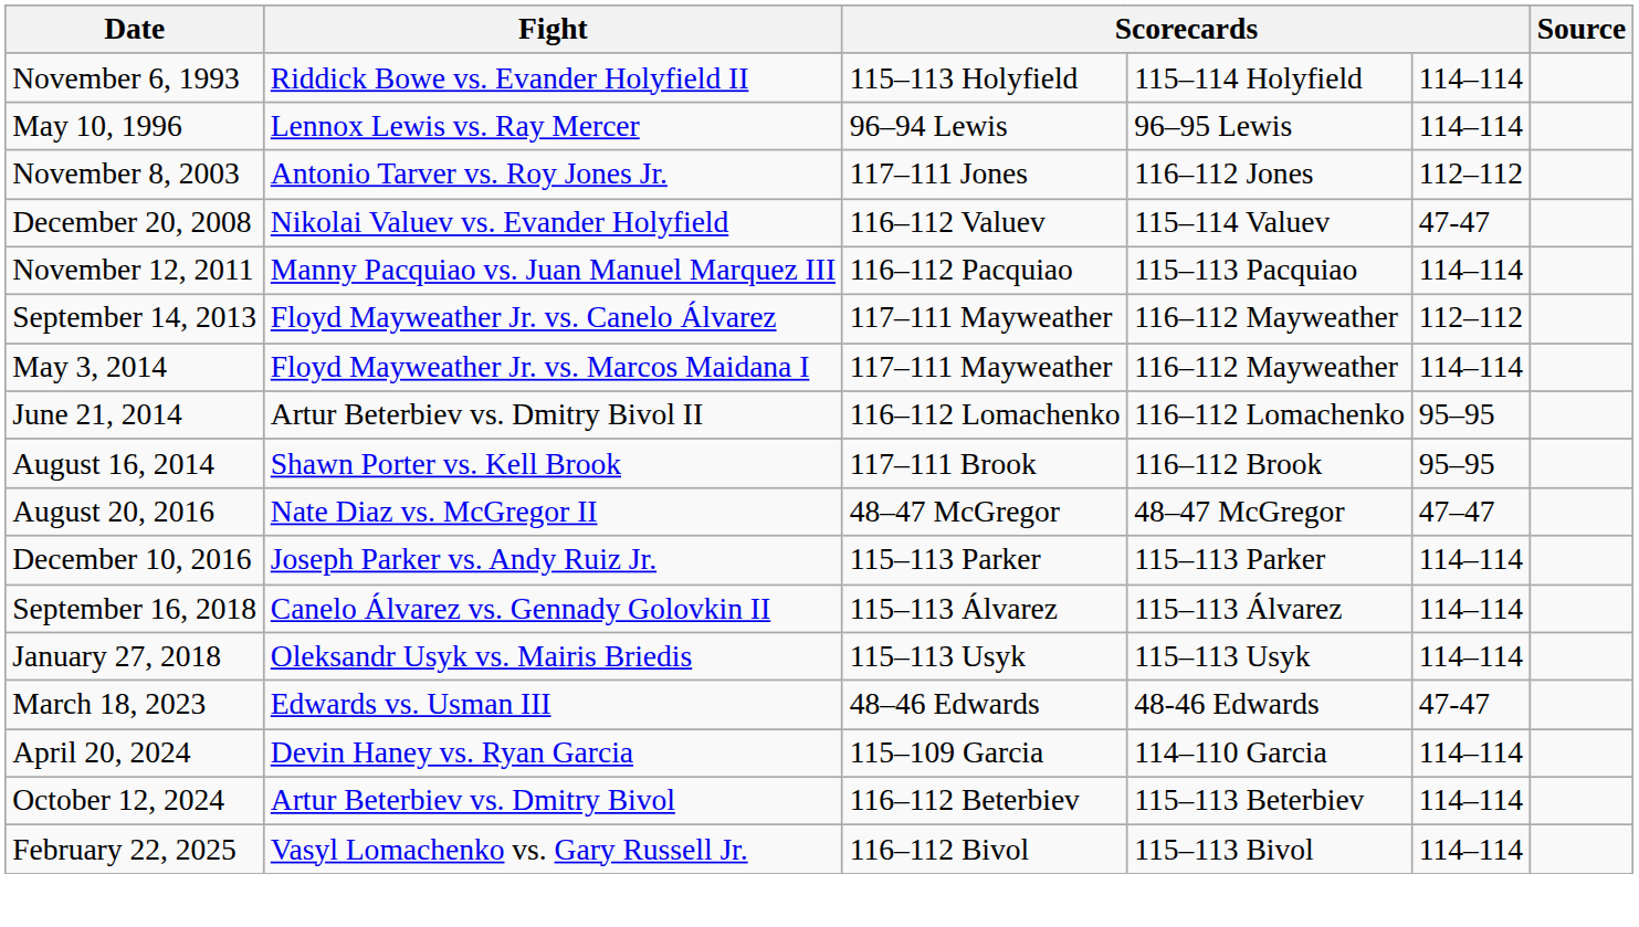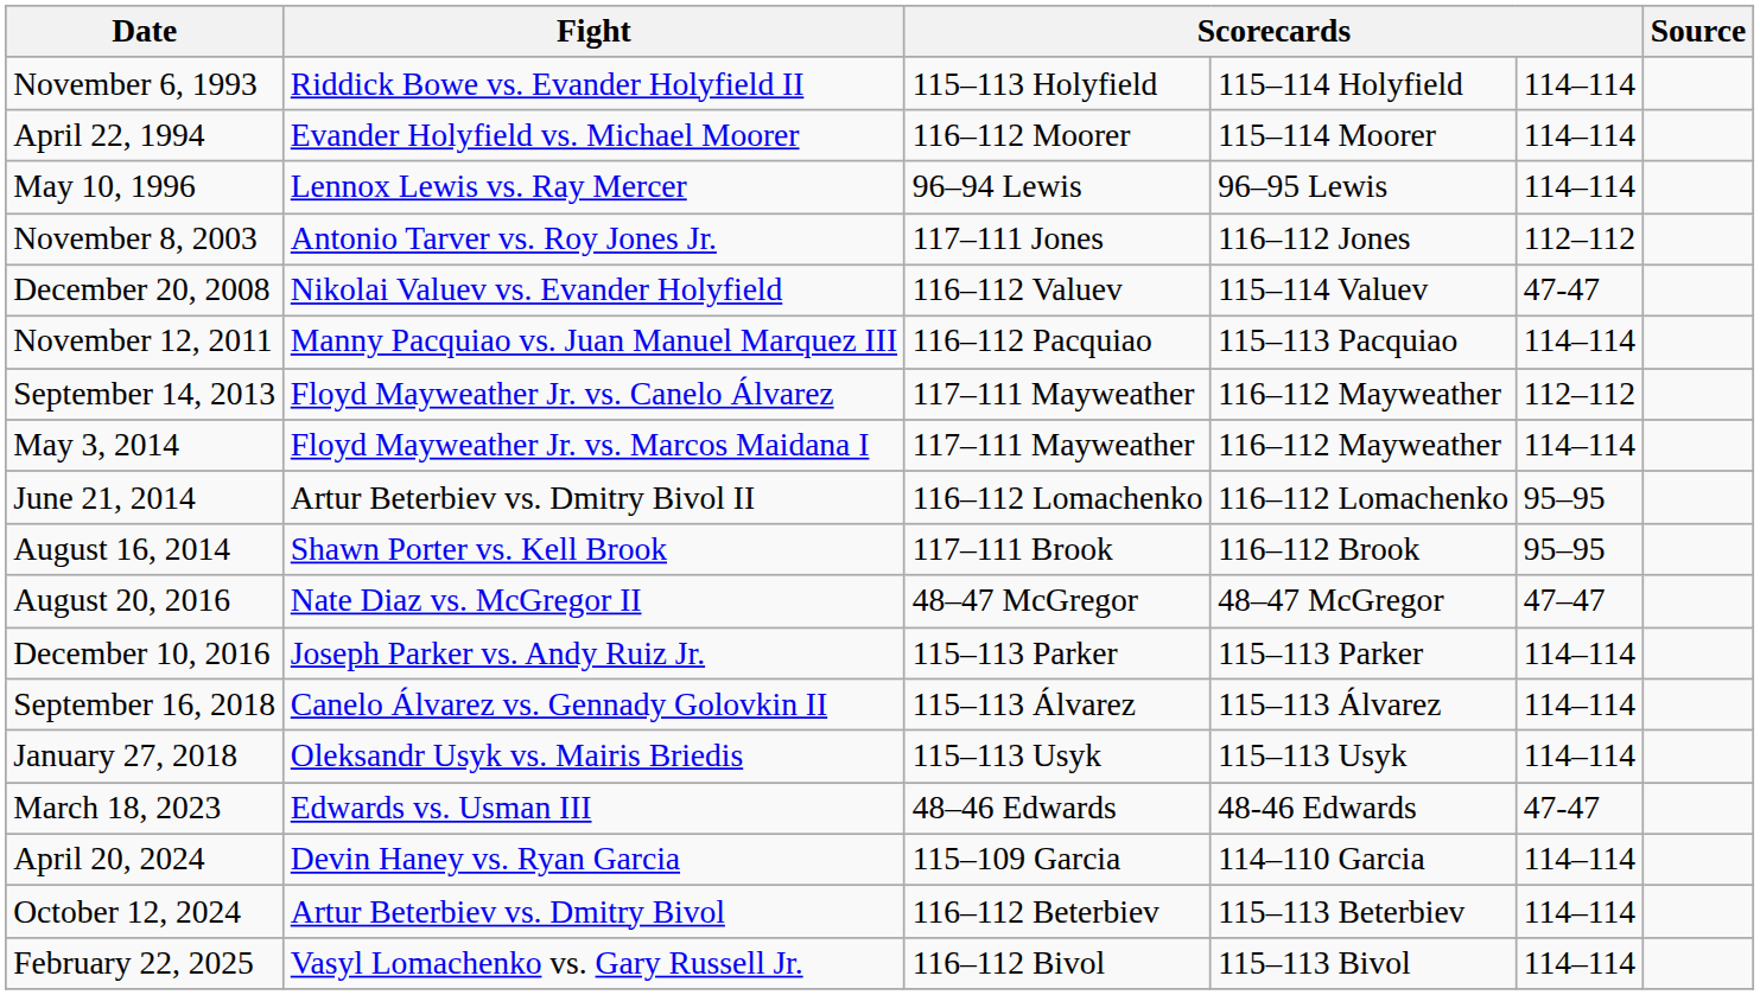 <table class="wikitable">
 <tr>
 <th>Date</th>
 <th>Fight</th>
 <th colspan="3">Scorecards</th>
 <th>Source</th>
 </tr>
 <tr>
 <td>November 6, 1993</td>
 <td><a href='#'>Riddick Bowe vs. Evander Holyfield II</a></td>
 <td>115–113 Holyfield</td>
 <td>115–114 Holyfield</td>
+<td>114–114</td>
+<td></td>
+</tr>
+<tr>
+<td>April 22, 1994</td>
+<td><a href='#'>Evander Holyfield vs. Michael Moorer</a></td>
+<td>116–112 Moorer</td>
+<td>115–114 Moorer</td>
 <td>114–114</td>
 <td></td>
 </tr>
 <tr>
 <td>May 10, 1996</td>
 <td><a href='#'>Lennox Lewis vs. Ray Mercer</a></td>
 <td>96–94 Lewis</td>
 <td>96–95 Lewis</td>
 <td>114–114</td>
 <td></td>
 </tr>
 <tr>
 <td>November 8, 2003</td>
 <td><a href='#'>Antonio Tarver vs. Roy Jones Jr.</a></td>
 <td>117–111 Jones</td>
 <td>116–112 Jones</td>
 <td>112–112</td>
 <td></td>
 </tr>
 <tr>
 <td>December 20, 2008</td>
 <td><a href='#'>Nikolai Valuev vs. Evander Holyfield</a></td>
 <td>116–112 Valuev</td>
 <td>115–114 Valuev</td>
 <td>47-47</td>
 <td></td>
 </tr>
 <tr>
 <td>November 12, 2011</td>
 <td><a href='#'>Manny Pacquiao vs. Juan Manuel Marquez III</a></td>
 <td>116–112 Pacquiao</td>
 <td>115–113 Pacquiao</td>
 <td>114–114</td>
 <td></td>
 </tr>
 <tr>
 <td>September 14, 2013</td>
 <td><a href='#'>Floyd Mayweather Jr. vs. Canelo Álvarez</a></td>
 <td>117–111 Mayweather</td>
 <td>116–112 Mayweather</td>
 <td>112–112</td>
 <td></td>
 </tr>
 <tr>
 <td>May 3, 2014</td>
 <td><a href='#'>Floyd Mayweather Jr. vs. Marcos Maidana I</a></td>
 <td>117–111 Mayweather</td>
 <td>116–112 Mayweather</td>
 <td>114–114</td>
 <td></td>
 </tr>
 <tr>
 <td>June 21, 2014</td>
 <td>Artur Beterbiev vs. Dmitry Bivol II</td>
 <td>116–112 Lomachenko</td>
 <td>116–112 Lomachenko</td>
 <td>95–95</td>
 <td></td>
 </tr>
 <tr>
 <td>August 16, 2014</td>
 <td><a href='#'>Shawn Porter vs. Kell Brook</a></td>
 <td>117–111 Brook</td>
 <td>116–112 Brook</td>
 <td>95–95</td>
 <td></td>
 </tr>
 <tr>
 <td>August 20, 2016</td>
 <td><a href='#'>Nate Diaz vs. McGregor II</a></td>
 <td>48–47 McGregor</td>
 <td>48–47 McGregor</td>
 <td>47–47</td>
 <td></td>
 </tr>
 <tr>
 <td>December 10, 2016</td>
 <td><a href='#'>Joseph Parker vs. Andy Ruiz Jr.</a></td>
 <td>115–113 Parker</td>
 <td>115–113 Parker</td>
 <td>114–114</td>
 <td></td>
 </tr>
 <tr>
 <td>September 16, 2018</td>
 <td><a href='#'>Canelo Álvarez vs. Gennady Golovkin II</a></td>
 <td>115–113 Álvarez</td>
 <td>115–113 Álvarez</td>
 <td>114–114</td>
 <td></td>
 </tr>
 <tr>
 <td>January 27, 2018</td>
 <td><a href='#'>Oleksandr Usyk vs. Mairis Briedis</a></td>
 <td>115–113 Usyk</td>
 <td>115–113 Usyk</td>
 <td>114–114</td>
 <td></td>
 </tr>
 <tr>
 <td>March 18, 2023</td>
 <td><a href='#'>Edwards vs. Usman III</a></td>
 <td>48–46 Edwards</td>
 <td>48-46 Edwards</td>
 <td>47-47</td>
 <td></td>
 </tr>
 <tr>
 <td>April 20, 2024</td>
 <td><a href='#'>Devin Haney vs. Ryan Garcia</a></td>
 <td>115–109 Garcia</td>
 <td>114–110 Garcia</td>
 <td>114–114</td>
 <td></td>
 </tr>
 <tr>
 <td>October 12, 2024</td>
 <td><a href='#'>Artur Beterbiev vs. Dmitry Bivol</a></td>
 <td>116–112 Beterbiev</td>
 <td>115–113 Beterbiev</td>
 <td>114–114</td>
 <td></td>
 </tr>
 <tr>
 <td>February 22, 2025</td>
 <td><a href='#'>Vasyl Lomachenko</a> vs. <a href='#'>Gary Russell Jr.</a></td>
 <td>116–112 Bivol</td>
 <td>115–113 Bivol</td>
 <td>114–114</td>
 <td></td>
 </tr>
 </table>
